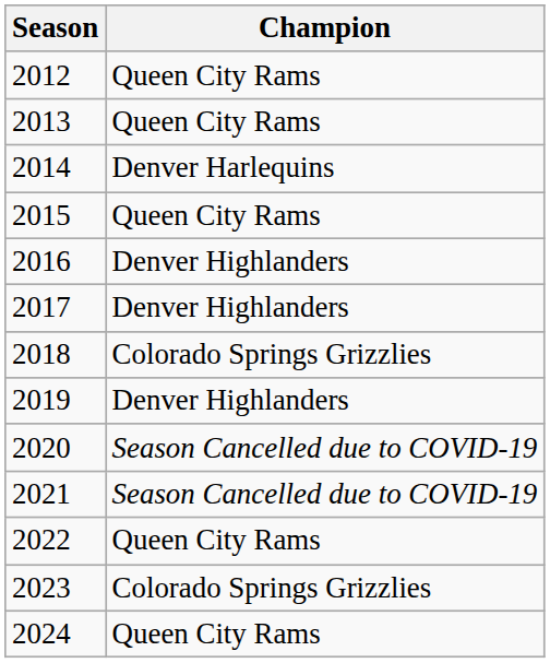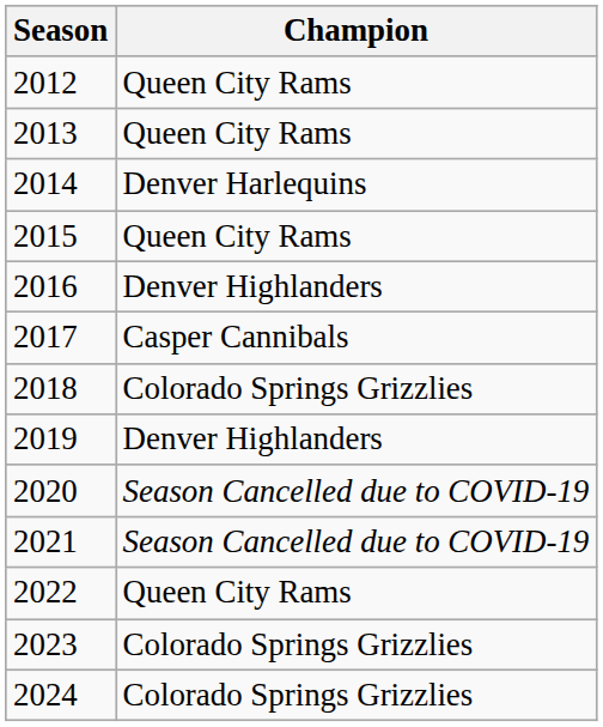 <table class="wikitable">
 <tr>
 <th>Season</th>
 <th>Champion</th>
 </tr>
 <tr>
 <td>2012</td>
 <td>Queen City Rams</td>
 </tr>
 <tr>
 <td>2013</td>
 <td>Queen City Rams</td>
 </tr>
 <tr>
 <td>2014</td>
 <td>Denver Harlequins</td>
 </tr>
 <tr>
 <td>2015</td>
 <td>Queen City Rams</td>
 </tr>
 <tr>
 <td>2016</td>
 <td>Denver Highlanders</td>
 </tr>
 <tr>
 <td>2017</td>
-<td>Denver Highlanders</td>
+<td>Casper Cannibals</td>
 </tr>
 <tr>
 <td>2018</td>
 <td>Colorado Springs Grizzlies</td>
 </tr>
 <tr>
 <td>2019</td>
 <td>Denver Highlanders</td>
 </tr>
 <tr>
 <td>2020</td>
 <td><em>Season Cancelled due to COVID-19</em></td>
 </tr>
 <tr>
 <td>2021</td>
 <td><em>Season Cancelled due to COVID-19</em></td>
 </tr>
 <tr>
 <td>2022</td>
 <td>Queen City Rams</td>
 </tr>
 <tr>
 <td>2023</td>
 <td>Colorado Springs Grizzlies</td>
 </tr>
 <tr>
 <td>2024</td>
-<td>Queen City Rams</td>
+<td>Colorado Springs Grizzlies</td>
 </tr>
 </table>
